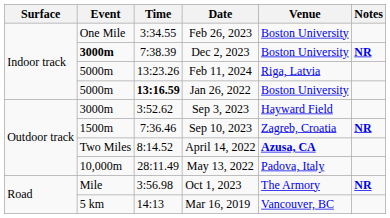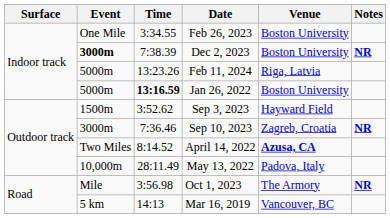 <table class="wikitable sortable">
 <tr>
 <th>Surface</th>
 <th>Event</th>
 <th>Time</th>
 <th>Date</th>
 <th>Venue</th>
 <th>Notes</th>
 </tr>
 <tr>
 <td rowspan="4">Indoor track</td>
 <td>One Mile</td>
 <td align="center">3:34.55</td>
 <td align="center">Feb 26, 2023</td>
 <td><a href='#'>Boston University</a></td>
 <td></td>
 </tr>
 <tr>
 <td><strong>3000m</strong></td>
 <td align="center">7:38.39</td>
 <td align="center">Dec 2, 2023</td>
 <td><a href='#'>Boston University</a></td>
 <td><a href='#'><strong>NR</strong></a></td>
 </tr>
 <tr>
 <td>5000m</td>
 <td align="center">13:23.26</td>
 <td align="center">Feb 11, 2024</td>
 <td><a href='#'>Riga, Latvia</a></td>
 <td></td>
 </tr>
 <tr>
 <td>5000m</td>
 <td><strong>13:16.59</strong></td>
 <td align="center">Jan 26, 2022</td>
 <td><a href='#'>Boston University</a></td>
 <td></td>
 </tr>
 <tr>
 <td rowspan="4">Outdoor track</td>
-<td>3000m</td>
+<td>1500m</td>
 <td>3:52.62</td>
 <td align="center">Sep 3, 2023</td>
 <td><a href='#'>Hayward Field</a></td>
 <td></td>
 </tr>
 <tr>
-<td>1500m</td>
+<td>3000m</td>
 <td align="center">7:36.46</td>
 <td align="center">Sep 10, 2023</td>
 <td><a href='#'>Zagreb, Croatia</a></td>
 <td><a href='#'><strong>NR</strong></a></td>
 </tr>
 <tr>
 <td>Two Miles</td>
 <td>8:14.52</td>
 <td align="center">April 14, 2022</td>
 <td><strong><a href='#'>Azusa, CA</a></strong></td>
 <td></td>
 </tr>
 <tr>
 <td>10,000m</td>
 <td align="center">28:11.49</td>
 <td align="center">May 13, 2022</td>
 <td><a href='#'>Padova, Italy</a></td>
 <td></td>
 </tr>
 <tr>
 <td rowspan="2">Road</td>
 <td>Mile</td>
 <td>3:56.98</td>
 <td>Oct 1, 2023</td>
 <td><a href='#'>The Armory</a></td>
 <td><a href='#'><strong>NR</strong></a></td>
 </tr>
 <tr>
 <td>5 km</td>
 <td>14:13</td>
 <td>Mar 16, 2019</td>
 <td><a href='#'>Vancouver, BC</a></td>
 <td></td>
 </tr>
 </table>
